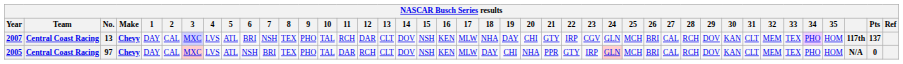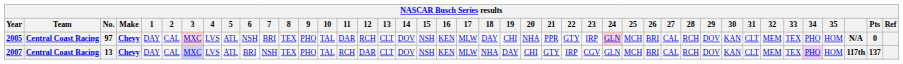 <table class="wikitable" style="text-align:center; font-size:75%">
 <tr>
 <th colspan=42><a href='#'>NASCAR Busch Series</a> results</th>
 </tr>
 <tr>
 <th>Year</th>
 <th>Team</th>
 <th>No.</th>
 <th>Make</th>
 <th>1</th>
 <th>2</th>
 <th>3</th>
 <th>4</th>
 <th>5</th>
 <th>6</th>
 <th>7</th>
 <th>8</th>
 <th>9</th>
 <th>10</th>
 <th>11</th>
 <th>12</th>
 <th>13</th>
 <th>14</th>
 <th>15</th>
 <th>16</th>
 <th>17</th>
 <th>18</th>
 <th>19</th>
 <th>20</th>
 <th>21</th>
 <th>22</th>
 <th>23</th>
 <th>24</th>
 <th>25</th>
 <th>26</th>
 <th>27</th>
 <th>28</th>
 <th>29</th>
 <th>30</th>
 <th>31</th>
 <th>32</th>
 <th>33</th>
 <th>34</th>
 <th>35</th>
 <th></th>
 <th>Pts</th>
 <th>Ref</th>
 </tr>
 <tr>
+<th><a href='#'>2005</a></th>
+<th nowrap><a href='#'>Central Coast Racing</a></th>
+<th>97</th>
+<th><a href='#'>Chevy</a></th>
+<td><a href='#'>DAY</a></td>
+<td><a href='#'>CAL</a></td>
+<td style="background:#FFCFCF;"><a href='#'>MXC</a><br></td>
+<td><a href='#'>LVS</a></td>
+<td><a href='#'>ATL</a></td>
+<td><a href='#'>NSH</a></td>
+<td><a href='#'>BRI</a></td>
+<td><a href='#'>TEX</a></td>
+<td><a href='#'>PHO</a></td>
+<td><a href='#'>TAL</a></td>
+<td><a href='#'>DAR</a></td>
+<td><a href='#'>RCH</a></td>
+<td><a href='#'>CLT</a></td>
+<td><a href='#'>DOV</a></td>
+<td><a href='#'>NSH</a></td>
+<td><a href='#'>KEN</a></td>
+<td><a href='#'>MLW</a></td>
+<td><a href='#'>DAY</a></td>
+<td><a href='#'>CHI</a></td>
+<td><a href='#'>NHA</a></td>
+<td><a href='#'>PPR</a></td>
+<td><a href='#'>GTY</a></td>
+<td><a href='#'>IRP</a></td>
+<td style="background:#FFCFCF;"><a href='#'>GLN</a><br></td>
+<td><a href='#'>MCH</a></td>
+<td><a href='#'>BRI</a></td>
+<td><a href='#'>CAL</a></td>
+<td><a href='#'>RCH</a></td>
+<td><a href='#'>DOV</a></td>
+<td><a href='#'>KAN</a></td>
+<td><a href='#'>CLT</a></td>
+<td><a href='#'>MEM</a></td>
+<td><a href='#'>TEX</a></td>
+<td><a href='#'>PHO</a></td>
+<td><a href='#'>HOM</a></td>
+<th>N/A</th>
+<th>0</th>
+<th></th>
+</tr>
+<tr>
 <th><a href='#'>2007</a></th>
 <th><a href='#'>Central Coast Racing</a></th>
 <th>13</th>
 <th><a href='#'>Chevy</a></th>
 <td><a href='#'>DAY</a></td>
 <td><a href='#'>CAL</a></td>
 <td style="background:#CFCFFF;"><a href='#'>MXC</a><br></td>
 <td><a href='#'>LVS</a></td>
 <td><a href='#'>ATL</a></td>
 <td><a href='#'>BRI</a></td>
 <td><a href='#'>NSH</a></td>
 <td><a href='#'>TEX</a></td>
 <td><a href='#'>PHO</a></td>
 <td><a href='#'>TAL</a></td>
 <td><a href='#'>RCH</a></td>
 <td><a href='#'>DAR</a></td>
 <td><a href='#'>CLT</a></td>
 <td><a href='#'>DOV</a></td>
 <td><a href='#'>NSH</a></td>
 <td><a href='#'>KEN</a></td>
 <td><a href='#'>MLW</a></td>
 <td><a href='#'>NHA</a></td>
 <td><a href='#'>DAY</a></td>
 <td><a href='#'>CHI</a></td>
 <td><a href='#'>GTY</a></td>
 <td><a href='#'>IRP</a></td>
 <td><a href='#'>CGV</a></td>
 <td><a href='#'>GLN</a></td>
 <td><a href='#'>MCH</a></td>
 <td><a href='#'>BRI</a></td>
 <td><a href='#'>CAL</a></td>
 <td><a href='#'>RCH</a></td>
 <td><a href='#'>DOV</a></td>
 <td><a href='#'>KAN</a></td>
 <td><a href='#'>CLT</a></td>
 <td><a href='#'>MEM</a></td>
 <td><a href='#'>TEX</a></td>
 <td style="background:#EFCFFF;"><a href='#'>PHO</a><br></td>
 <td><a href='#'>HOM</a></td>
 <th>117th</th>
 <th>137</th>
 <th></th>
 </tr>
-<tr>
-<th><a href='#'>2005</a></th>
-<th nowrap><a href='#'>Central Coast Racing</a></th>
-<th>97</th>
-<th><a href='#'>Chevy</a></th>
-<td><a href='#'>DAY</a></td>
-<td><a href='#'>CAL</a></td>
-<td style="background:#FFCFCF;"><a href='#'>MXC</a><br></td>
-<td><a href='#'>LVS</a></td>
-<td><a href='#'>ATL</a></td>
-<td><a href='#'>NSH</a></td>
-<td><a href='#'>BRI</a></td>
-<td><a href='#'>TEX</a></td>
-<td><a href='#'>PHO</a></td>
-<td><a href='#'>TAL</a></td>
-<td><a href='#'>DAR</a></td>
-<td><a href='#'>RCH</a></td>
-<td><a href='#'>CLT</a></td>
-<td><a href='#'>DOV</a></td>
-<td><a href='#'>NSH</a></td>
-<td><a href='#'>KEN</a></td>
-<td><a href='#'>MLW</a></td>
-<td><a href='#'>DAY</a></td>
-<td><a href='#'>CHI</a></td>
-<td><a href='#'>NHA</a></td>
-<td><a href='#'>PPR</a></td>
-<td><a href='#'>GTY</a></td>
-<td><a href='#'>IRP</a></td>
-<td style="background:#FFCFCF;"><a href='#'>GLN</a><br></td>
-<td><a href='#'>MCH</a></td>
-<td><a href='#'>BRI</a></td>
-<td><a href='#'>CAL</a></td>
-<td><a href='#'>RCH</a></td>
-<td><a href='#'>DOV</a></td>
-<td><a href='#'>KAN</a></td>
-<td><a href='#'>CLT</a></td>
-<td><a href='#'>MEM</a></td>
-<td><a href='#'>TEX</a></td>
-<td><a href='#'>PHO</a></td>
-<td><a href='#'>HOM</a></td>
-<th>N/A</th>
-<th>0</th>
-<th></th>
-</tr>
 </table>
